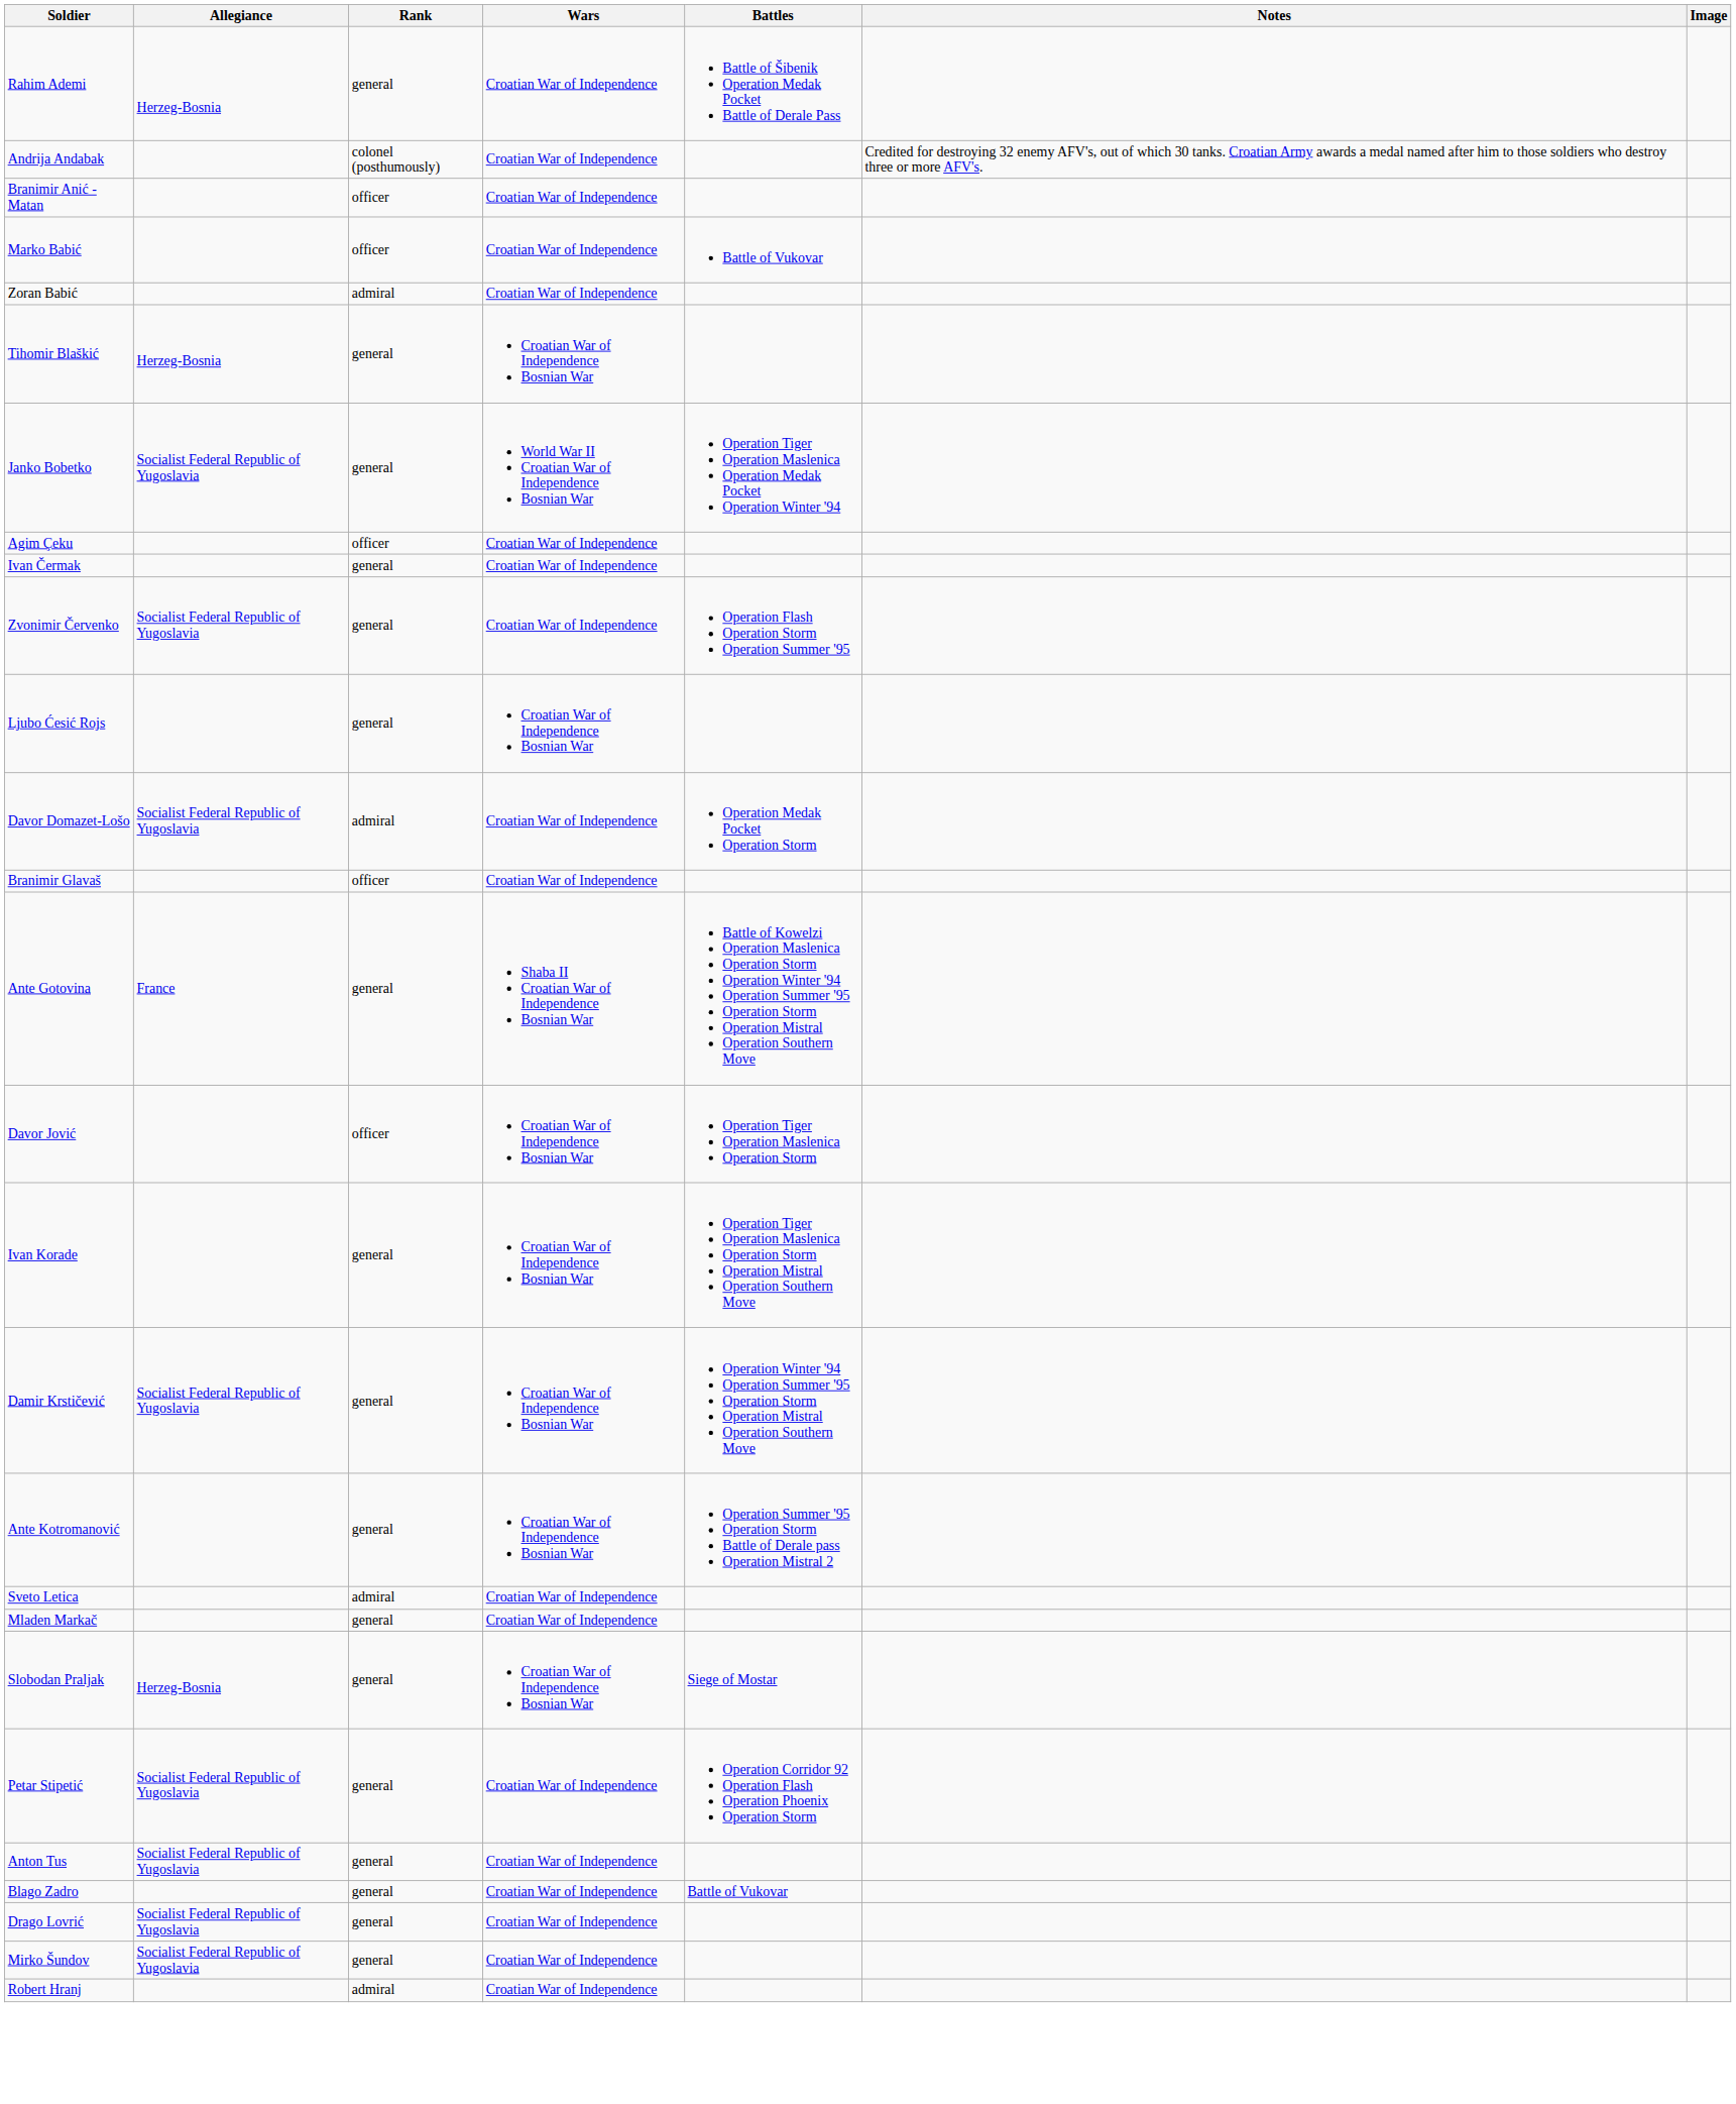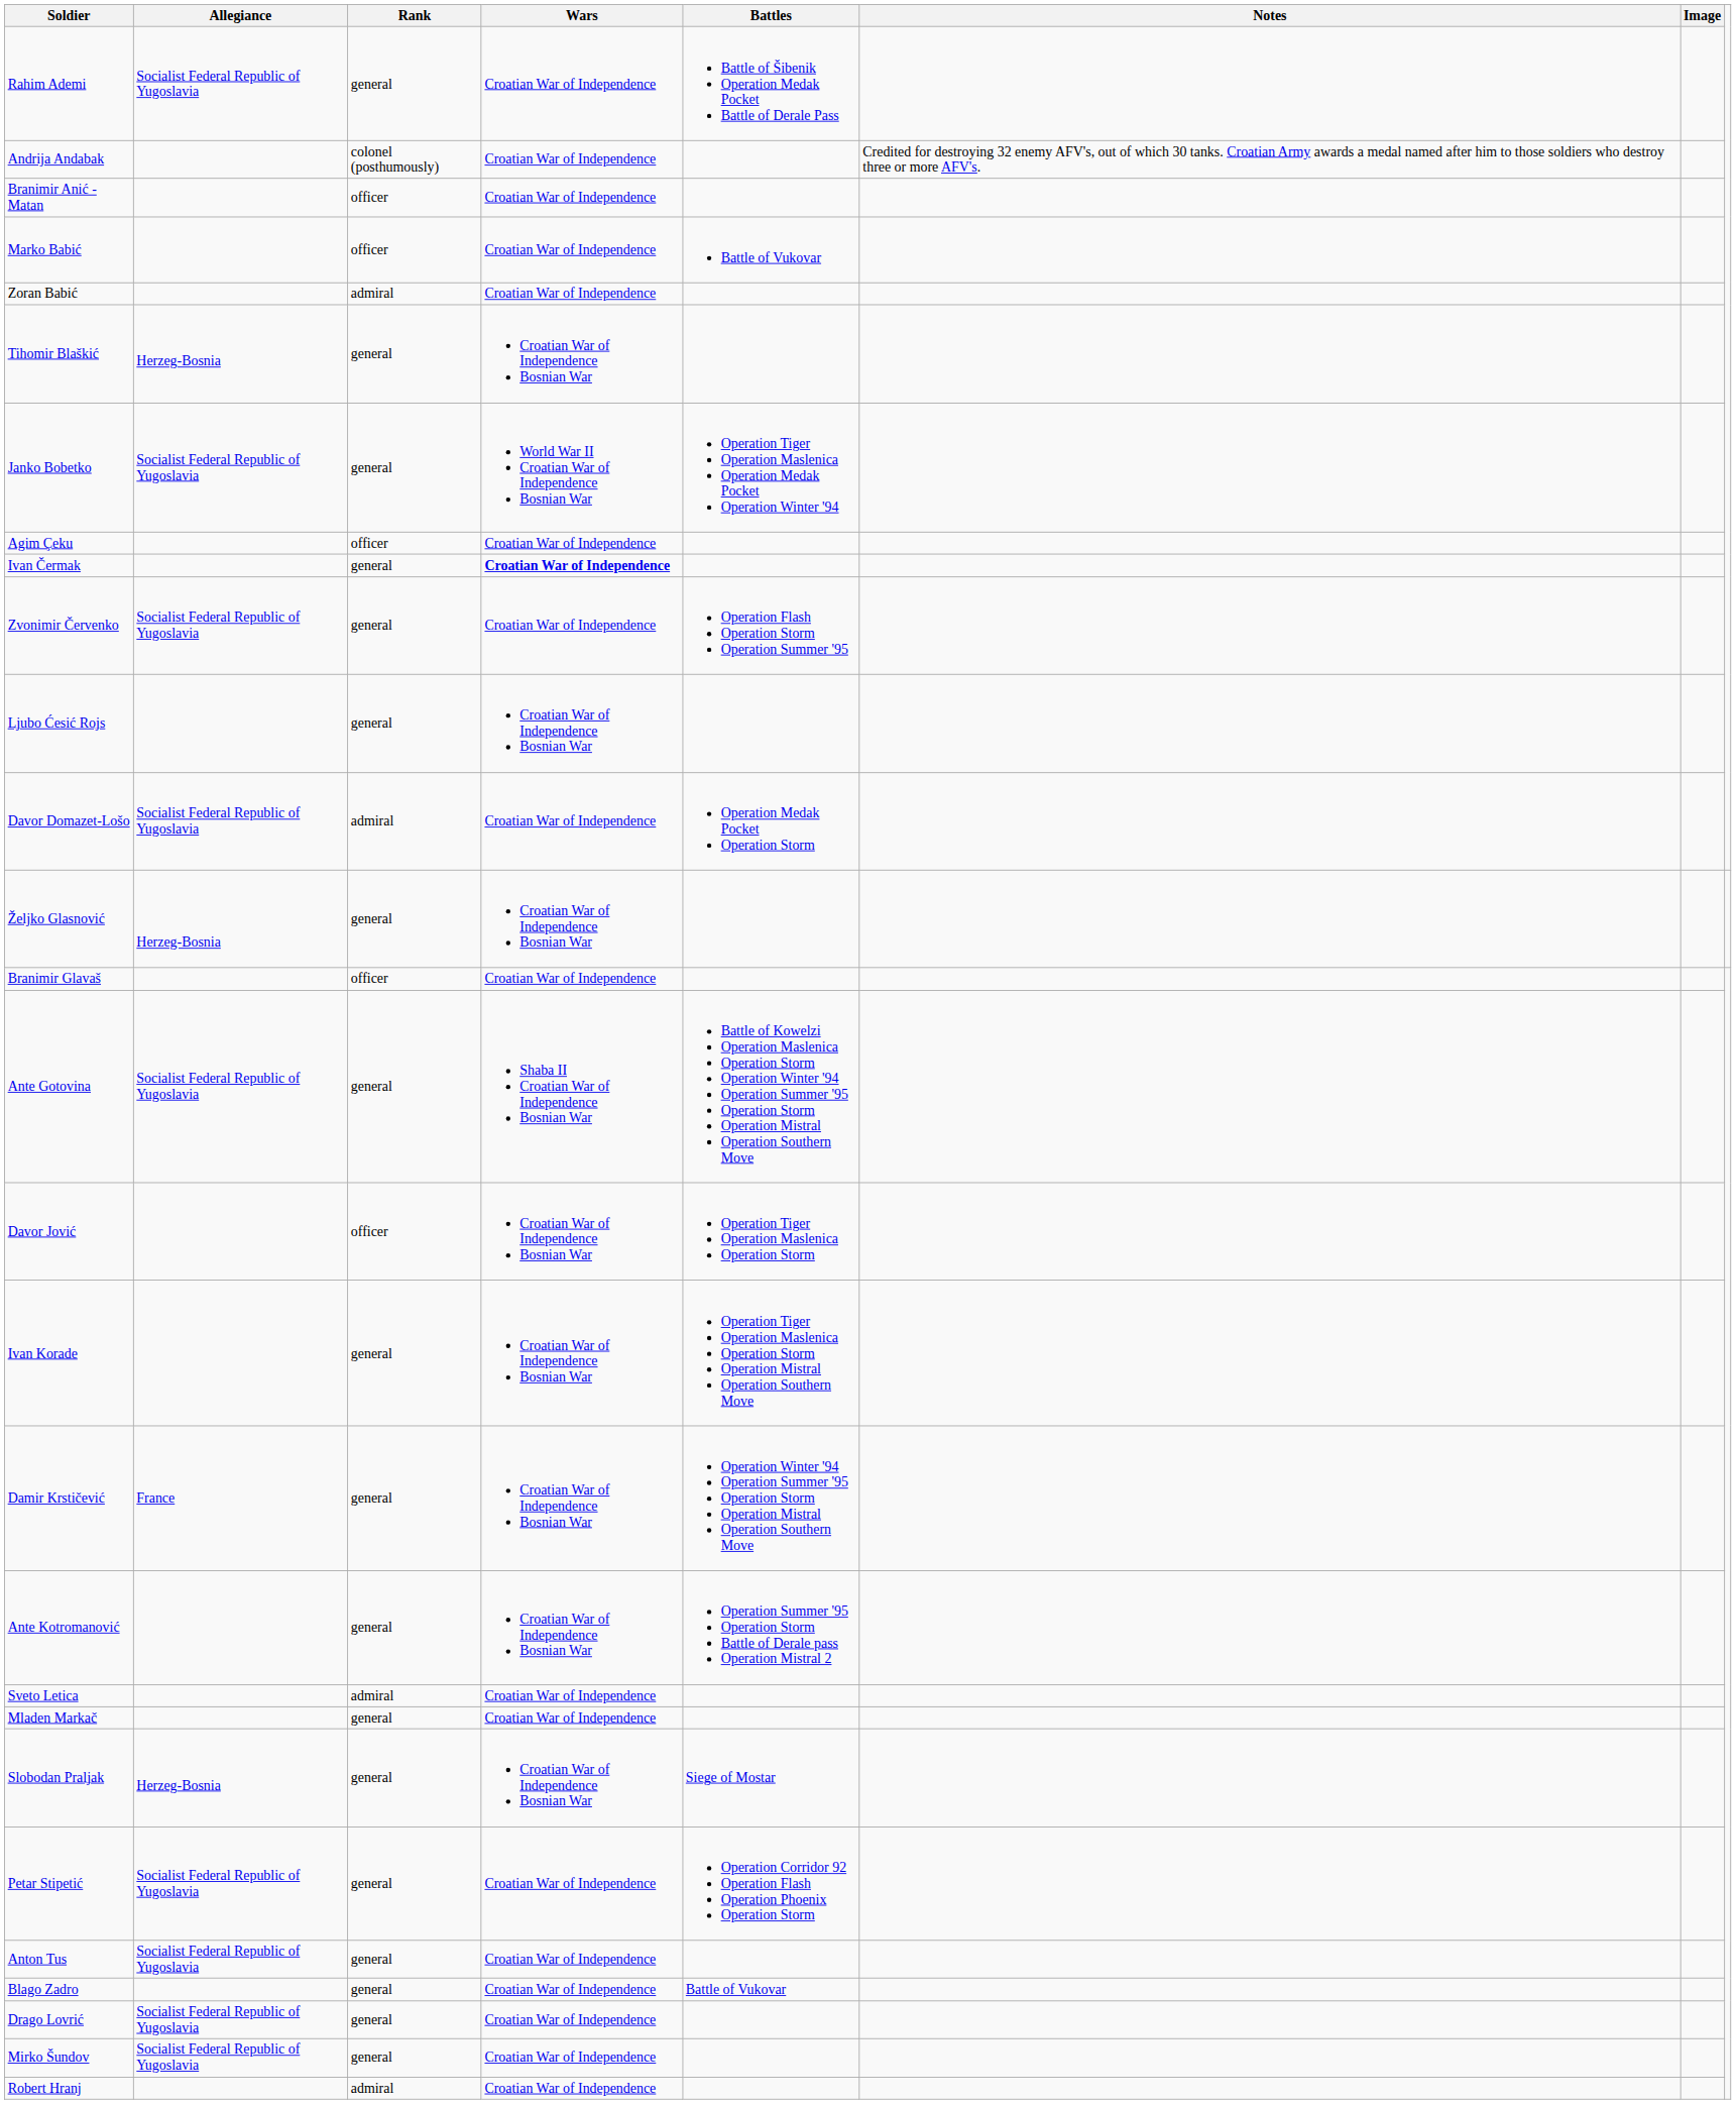 <table class="wikitable sortable">
 <tr>
 <th>Soldier</th>
 <th>Allegiance</th>
 <th>Rank</th>
 <th>Wars</th>
 <th>Battles</th>
 <th>Notes</th>
 <th class="unsortable">Image</th>
 </tr>
 <tr>
 <td><a href='#'>Rahim Ademi</a></td>
-<td><br><br><br> <a href='#'>Herzeg-Bosnia</a></td>
+<td> <a href='#'>Socialist Federal Republic of Yugoslavia</a><br></td>
 <td>general</td>
 <td><a href='#'>Croatian War of Independence</a></td>
 <td><br><ul><li><a href='#'>Battle of Šibenik</a></li><li><a href='#'>Operation Medak Pocket</a></li><li><a href='#'>Battle of Derale Pass</a></li></ul></td>
 <td></td>
 <td></td>
 </tr>
 <tr>
 <td><a href='#'>Andrija Andabak</a></td>
 <td></td>
 <td>colonel (posthumously)</td>
 <td><a href='#'>Croatian War of Independence</a></td>
 <td></td>
 <td>Credited for destroying 32 enemy AFV's, out of which 30 tanks. <a href='#'>Croatian Army</a> awards a medal named after him to those soldiers who destroy three or more <a href='#'>AFV's</a>.</td>
 <td></td>
 </tr>
 <tr>
 <td><a href='#'>Branimir Anić - Matan</a></td>
 <td></td>
 <td>officer</td>
 <td><a href='#'>Croatian War of Independence</a></td>
 <td></td>
 <td></td>
 <td></td>
 </tr>
 <tr>
 <td><a href='#'>Marko Babić</a></td>
 <td></td>
 <td>officer</td>
 <td><a href='#'>Croatian War of Independence</a></td>
 <td><br><ul><li><a href='#'>Battle of Vukovar</a></li></ul></td>
 <td></td>
 <td></td>
 </tr>
 <tr>
 <td>Zoran Babić</td>
 <td></td>
 <td>admiral</td>
 <td><a href='#'>Croatian War of Independence</a></td>
 <td></td>
 <td></td>
 <td></td>
 </tr>
 <tr>
 <td><a href='#'>Tihomir Blaškić</a></td>
 <td> <br>  <a href='#'>Herzeg-Bosnia</a></td>
 <td>general</td>
 <td><br><ul><li><a href='#'>Croatian War of Independence</a></li><li><a href='#'>Bosnian War</a></li></ul></td>
 <td></td>
 <td></td>
 <td></td>
 </tr>
 <tr>
 <td><a href='#'>Janko Bobetko</a></td>
 <td> <a href='#'>Socialist Federal Republic of Yugoslavia</a><br></td>
 <td>general</td>
 <td><br><ul><li><a href='#'>World War II</a></li><li><a href='#'>Croatian War of Independence</a></li><li><a href='#'>Bosnian War</a></li></ul></td>
 <td><br><ul><li><a href='#'>Operation Tiger</a></li><li><a href='#'>Operation Maslenica</a></li><li><a href='#'>Operation Medak Pocket</a></li><li><a href='#'>Operation Winter '94</a></li></ul></td>
 <td></td>
 <td></td>
 </tr>
 <tr>
 <td><a href='#'>Agim Çeku</a></td>
 <td></td>
 <td>officer</td>
 <td><a href='#'>Croatian War of Independence</a></td>
 <td></td>
 <td></td>
 <td></td>
 </tr>
 <tr>
 <td><a href='#'>Ivan Čermak</a></td>
 <td></td>
 <td>general</td>
-<td><a href='#'>Croatian War of Independence</a></td>
+<td><strong><a href='#'>Croatian War of Independence</a></strong></td>
 <td></td>
 <td></td>
 <td></td>
 </tr>
 <tr>
 <td><a href='#'>Zvonimir Červenko</a></td>
 <td> <a href='#'>Socialist Federal Republic of Yugoslavia</a><br></td>
 <td>general</td>
 <td><a href='#'>Croatian War of Independence</a></td>
 <td><br><ul><li><a href='#'>Operation Flash</a></li><li><a href='#'>Operation Storm</a></li><li><a href='#'>Operation Summer '95</a></li></ul></td>
 <td></td>
 <td></td>
 </tr>
 <tr>
 <td><a href='#'>Ljubo Ćesić Rojs</a></td>
 <td></td>
 <td>general</td>
 <td><br><ul><li><a href='#'>Croatian War of Independence</a></li><li><a href='#'>Bosnian War</a></li></ul></td>
 <td></td>
 <td></td>
 <td></td>
 </tr>
 <tr>
 <td><a href='#'>Davor Domazet-Lošo</a></td>
 <td> <a href='#'>Socialist Federal Republic of Yugoslavia</a><br></td>
 <td>admiral</td>
 <td><a href='#'>Croatian War of Independence</a></td>
 <td><br><ul><li><a href='#'>Operation Medak Pocket</a></li><li><a href='#'>Operation Storm</a></li></ul></td>
 <td></td>
 <td></td>
 </tr>
 <tr>
+<td><a href='#'>Željko Glasnović</a></td>
+<td><br><br><br> <a href='#'>Herzeg-Bosnia</a></td>
+<td>general</td>
+<td><br><ul><li><a href='#'>Croatian War of Independence</a></li><li><a href='#'>Bosnian War</a></li></ul></td>
+<td></td>
+<td></td>
+<td></td>
+<td></td>
+</tr>
+<tr>
 <td><a href='#'>Branimir Glavaš</a></td>
 <td></td>
 <td>officer</td>
 <td><a href='#'>Croatian War of Independence</a></td>
 <td></td>
 <td></td>
 <td></td>
 </tr>
 <tr>
 <td><a href='#'>Ante Gotovina</a></td>
-<td> <a href='#'>France</a><br></td>
+<td> <a href='#'>Socialist Federal Republic of Yugoslavia</a><br></td>
 <td>general</td>
 <td><br><ul><li><a href='#'>Shaba II</a></li><li><a href='#'>Croatian War of Independence</a></li><li><a href='#'>Bosnian War</a></li></ul></td>
 <td><br><ul><li><a href='#'>Battle of Kowelzi</a></li><li><a href='#'>Operation Maslenica</a></li><li><a href='#'>Operation Storm</a></li><li><a href='#'>Operation Winter '94</a></li><li><a href='#'>Operation Summer '95</a></li><li><a href='#'>Operation Storm</a></li><li><a href='#'>Operation Mistral</a></li><li><a href='#'>Operation Southern Move</a></li></ul></td>
 <td></td>
 <td></td>
 </tr>
 <tr>
 <td><a href='#'>Davor Jović</a></td>
 <td></td>
 <td>officer</td>
 <td><br><ul><li><a href='#'>Croatian War of Independence</a></li><li><a href='#'>Bosnian War</a></li></ul></td>
 <td><br><ul><li><a href='#'>Operation Tiger</a></li><li><a href='#'>Operation Maslenica</a></li><li><a href='#'>Operation Storm</a></li></ul></td>
 <td></td>
 <td></td>
 </tr>
 <tr>
 <td><a href='#'>Ivan Korade</a></td>
 <td></td>
 <td>general</td>
 <td><br><ul><li><a href='#'>Croatian War of Independence</a></li><li><a href='#'>Bosnian War</a></li></ul></td>
 <td><br><ul><li><a href='#'>Operation Tiger</a></li><li><a href='#'>Operation Maslenica</a></li><li><a href='#'>Operation Storm</a></li><li><a href='#'>Operation Mistral</a></li><li><a href='#'>Operation Southern Move</a></li></ul></td>
 <td></td>
 <td></td>
 </tr>
 <tr>
 <td><a href='#'>Damir Krstičević</a></td>
-<td> <a href='#'>Socialist Federal Republic of Yugoslavia</a><br></td>
+<td> <a href='#'>France</a><br></td>
 <td>general</td>
 <td><br><ul><li><a href='#'>Croatian War of Independence</a></li><li><a href='#'>Bosnian War</a></li></ul></td>
 <td><br><ul><li><a href='#'>Operation Winter '94</a></li><li><a href='#'>Operation Summer '95</a></li><li><a href='#'>Operation Storm</a></li><li><a href='#'>Operation Mistral</a></li><li><a href='#'>Operation Southern Move</a></li></ul></td>
 <td></td>
 <td></td>
 </tr>
 <tr>
 <td><a href='#'>Ante Kotromanović</a></td>
 <td></td>
 <td>general</td>
 <td><br><ul><li><a href='#'>Croatian War of Independence</a></li><li><a href='#'>Bosnian War</a></li></ul></td>
 <td><br><ul><li><a href='#'>Operation Summer '95</a></li><li><a href='#'>Operation Storm</a></li><li><a href='#'>Battle of Derale pass</a></li><li><a href='#'>Operation Mistral 2</a></li></ul></td>
 <td></td>
 <td></td>
 </tr>
 <tr>
 <td><a href='#'>Sveto Letica</a></td>
 <td></td>
 <td>admiral</td>
 <td><a href='#'>Croatian War of Independence</a></td>
 <td></td>
 <td></td>
 <td></td>
 </tr>
 <tr>
 <td><a href='#'>Mladen Markač</a></td>
 <td></td>
 <td>general</td>
 <td><a href='#'>Croatian War of Independence</a></td>
 <td></td>
 <td></td>
 <td></td>
 </tr>
 <tr>
 <td><a href='#'>Slobodan Praljak</a></td>
 <td><br> <a href='#'>Herzeg-Bosnia</a></td>
 <td>general</td>
 <td><br><ul><li><a href='#'>Croatian War of Independence</a></li><li><a href='#'>Bosnian War</a></li></ul></td>
 <td><a href='#'>Siege of Mostar</a></td>
 <td></td>
 <td></td>
 </tr>
 <tr>
 <td><a href='#'>Petar Stipetić</a></td>
 <td> <a href='#'>Socialist Federal Republic of Yugoslavia</a><br></td>
 <td>general</td>
 <td><a href='#'>Croatian War of Independence</a></td>
 <td><br><ul><li><a href='#'>Operation Corridor 92</a></li><li><a href='#'>Operation Flash</a></li><li><a href='#'>Operation Phoenix</a></li><li><a href='#'>Operation Storm</a></li></ul></td>
 <td></td>
 <td></td>
 </tr>
 <tr>
 <td><a href='#'>Anton Tus</a></td>
 <td> <a href='#'>Socialist Federal Republic of Yugoslavia</a><br></td>
 <td>general</td>
 <td><a href='#'>Croatian War of Independence</a></td>
 <td></td>
 <td></td>
 <td></td>
 </tr>
 <tr>
 <td><a href='#'>Blago Zadro</a></td>
 <td></td>
 <td>general</td>
 <td><a href='#'>Croatian War of Independence</a></td>
 <td><a href='#'>Battle of Vukovar</a></td>
 <td></td>
 <td></td>
 </tr>
 <tr>
 <td><a href='#'>Drago Lovrić</a></td>
 <td> <a href='#'>Socialist Federal Republic of Yugoslavia</a><br></td>
 <td>general</td>
 <td><a href='#'>Croatian War of Independence</a></td>
 <td></td>
 <td></td>
 <td></td>
 </tr>
 <tr>
 <td><a href='#'>Mirko Šundov</a></td>
 <td> <a href='#'>Socialist Federal Republic of Yugoslavia</a><br></td>
 <td>general</td>
 <td><a href='#'>Croatian War of Independence</a></td>
 <td></td>
 <td></td>
 <td></td>
 </tr>
 <tr>
 <td><a href='#'>Robert Hranj</a></td>
 <td></td>
 <td>admiral</td>
 <td><a href='#'>Croatian War of Independence</a></td>
 <td></td>
 <td></td>
 <td></td>
 </tr>
 </table>
